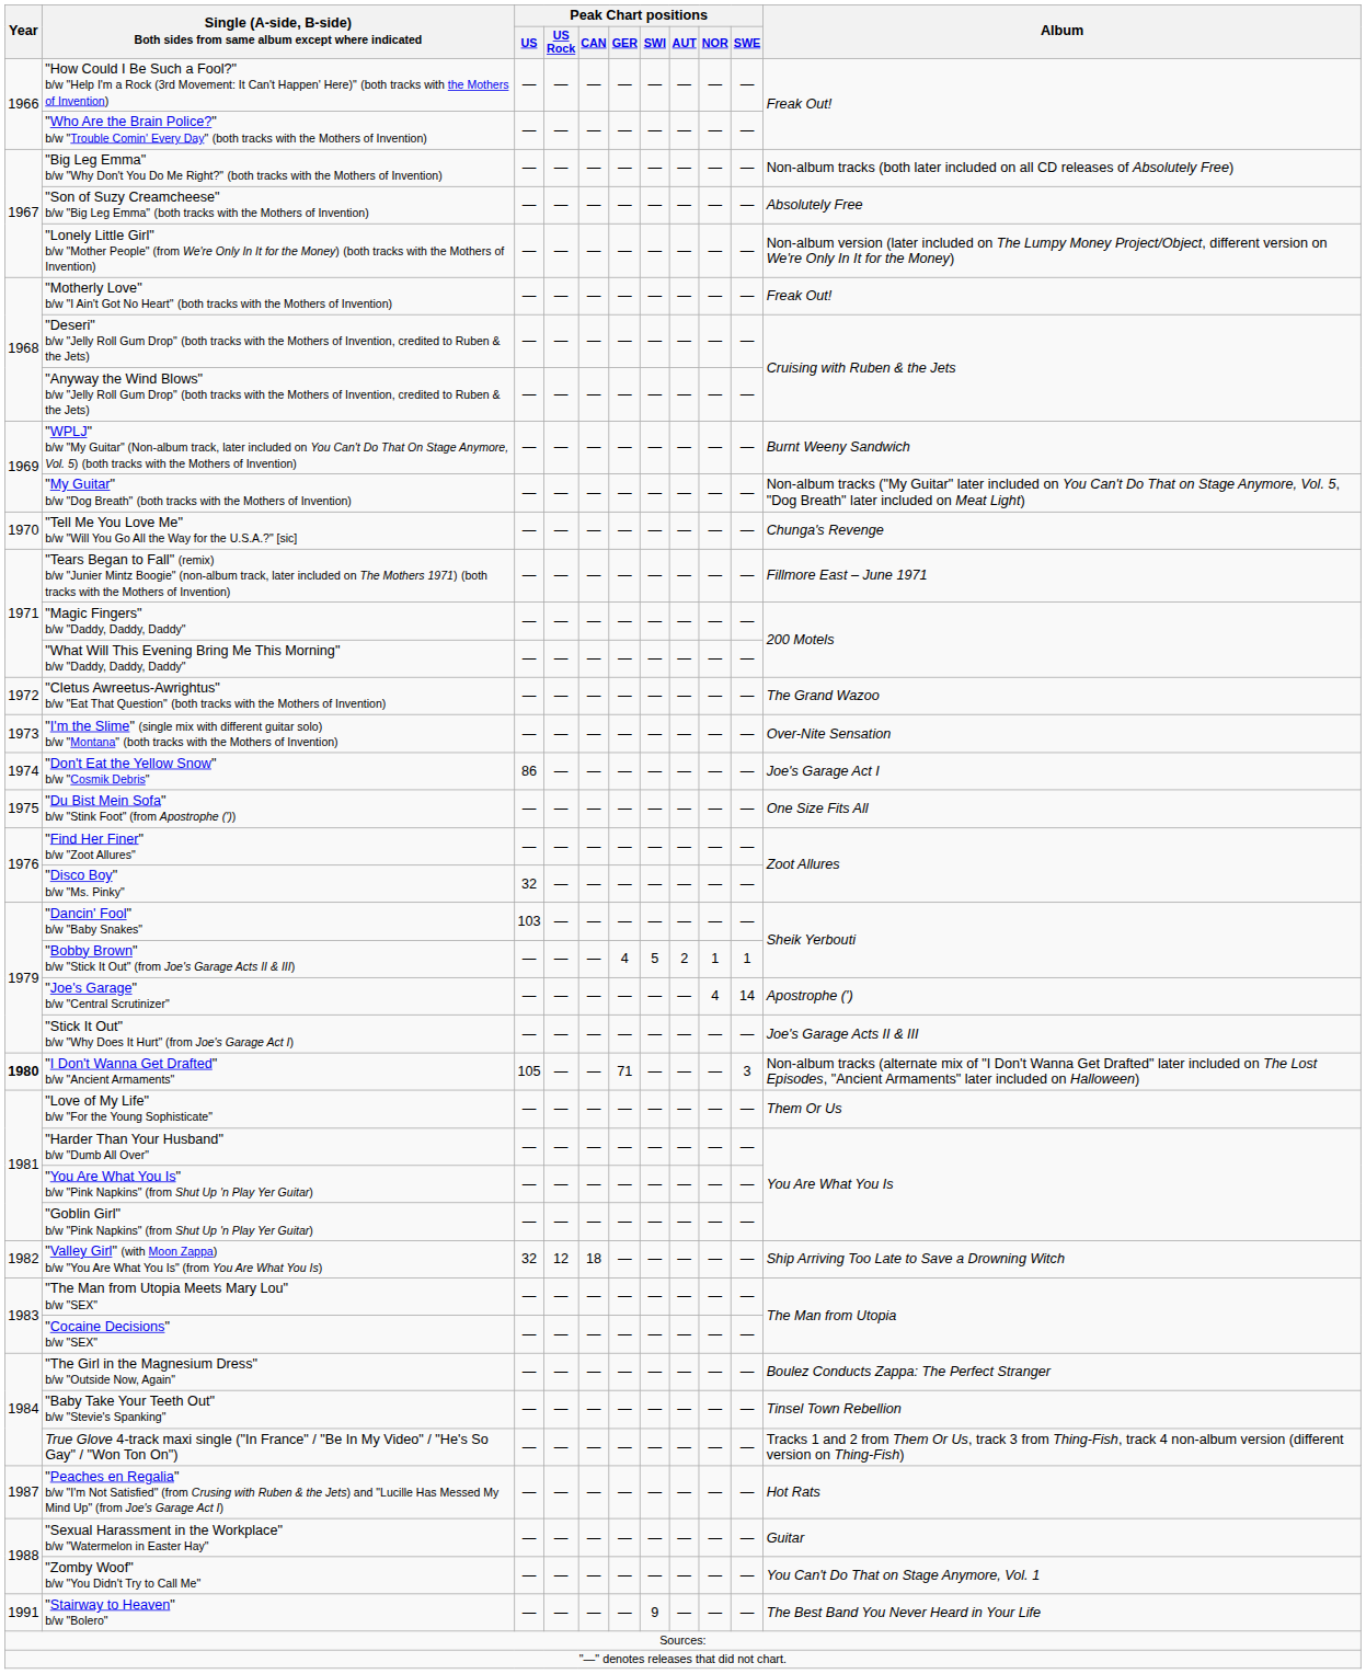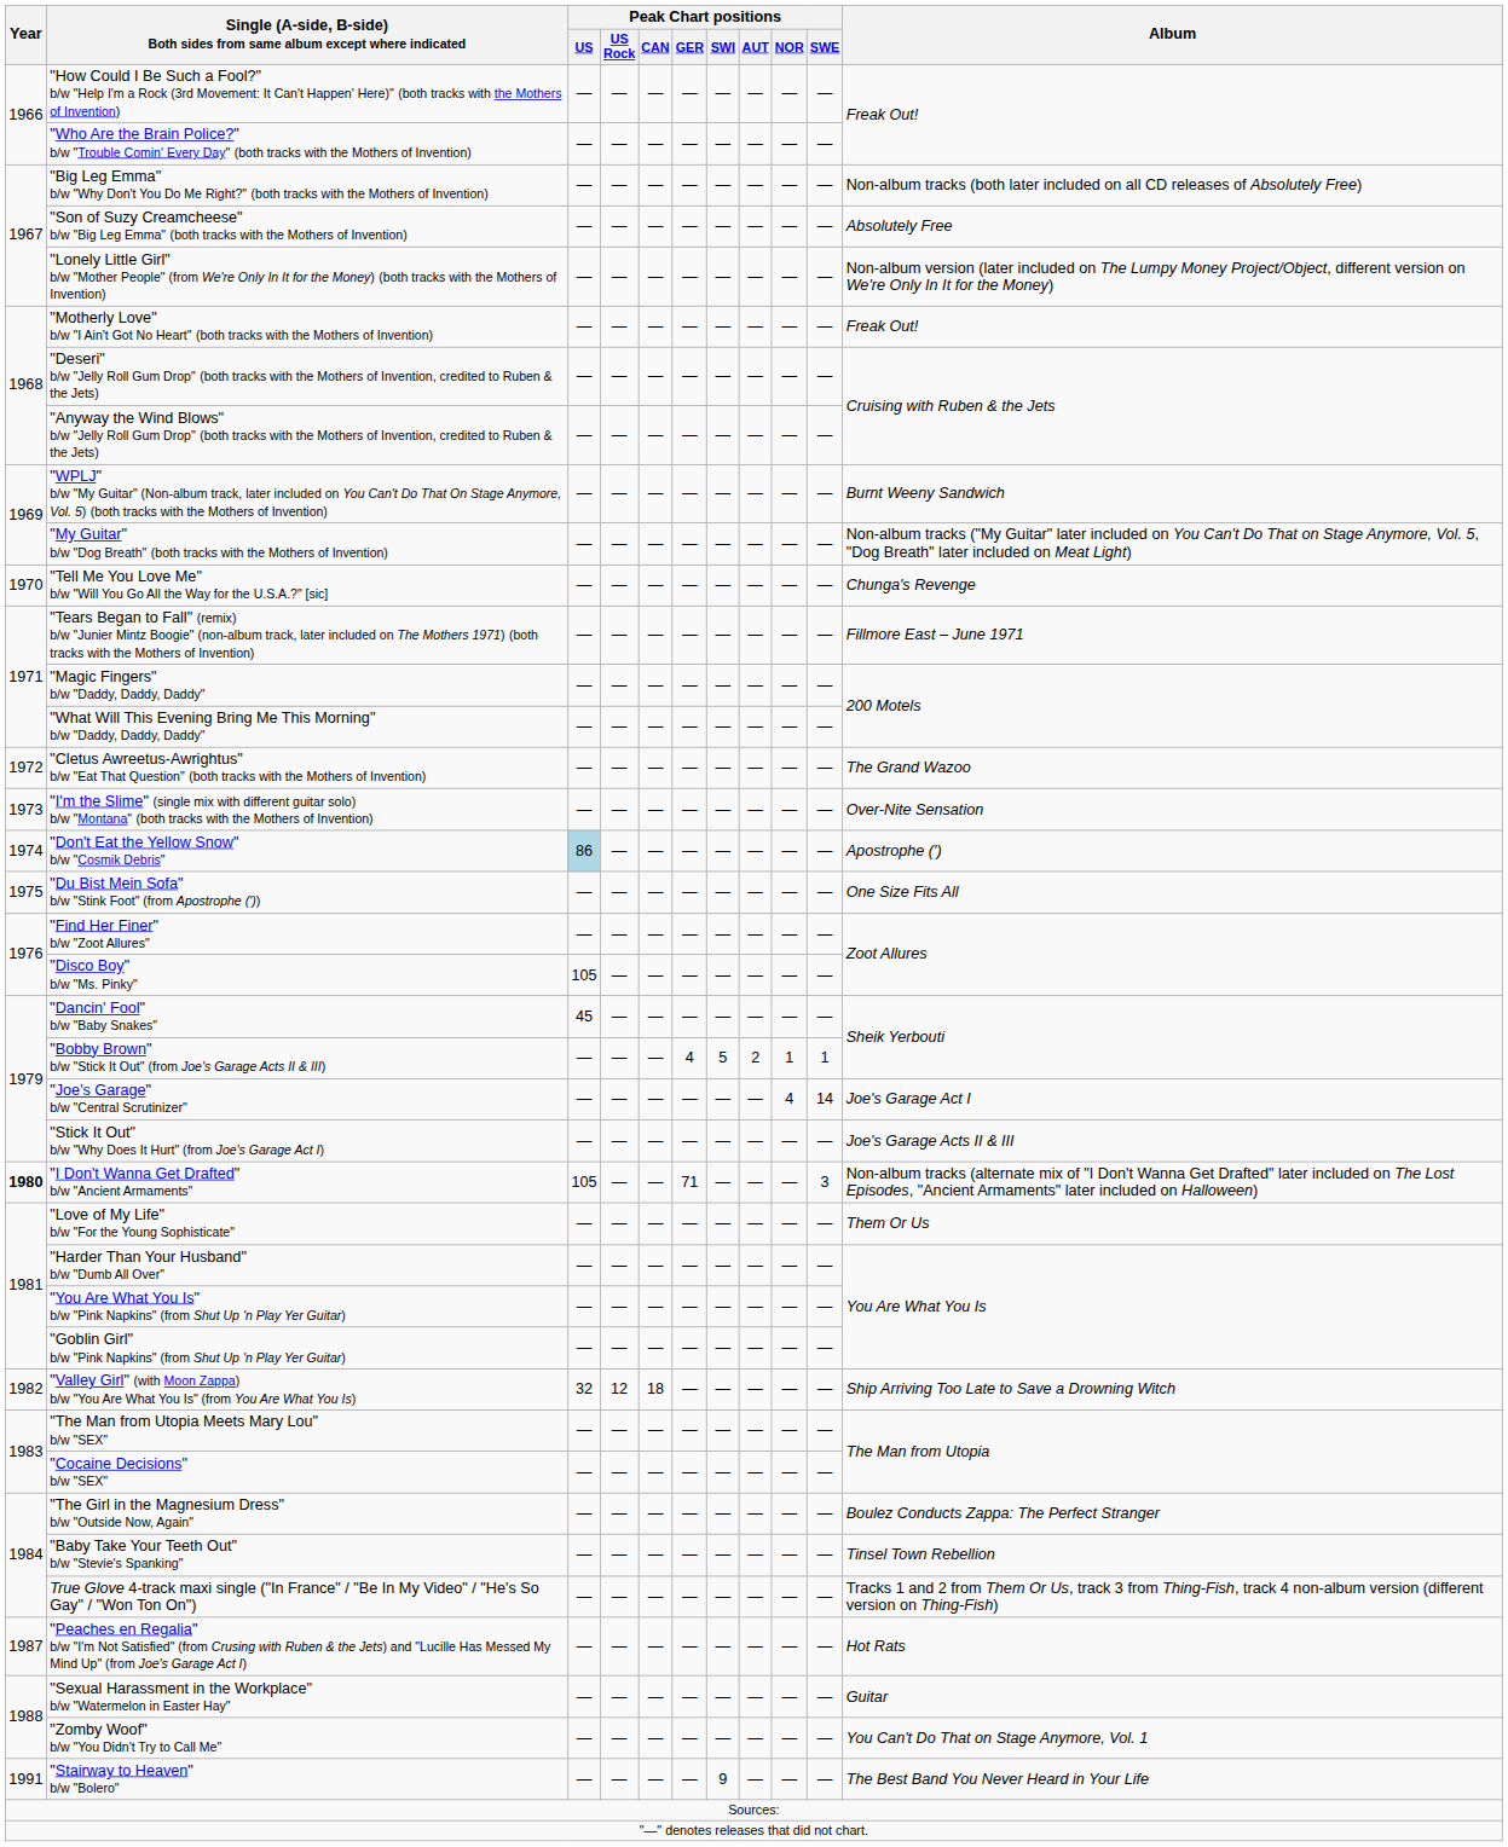 <table class="wikitable">
 <tr>
 <th rowspan=2 style="width:33px;">Year</th>
 <th rowspan=2>Single (A-side, B-side)<br><small>Both sides from same album except where indicated</small></th>
 <th colspan=8>Peak Chart positions</th>
 <th rowspan=2>Album</th>
 </tr>
 <tr>
 <th style="width:2em;font-size:85%"><a href='#'>US</a><br></th>
 <th style="width:2em;font-size:85%"><a href='#'>US Rock</a><br></th>
 <th style="width:2em;font-size:85%"><a href='#'>CAN</a><br></th>
 <th style="width:2em;font-size:85%"><a href='#'>GER</a><br></th>
 <th style="width:2em;font-size:85%"><a href='#'>SWI</a><br></th>
 <th style="width:2em;font-size:85%"><a href='#'>AUT</a><br></th>
 <th style="width:2em;font-size:85%"><a href='#'>NOR</a><br></th>
 <th style="width:2em;font-size:85%"><a href='#'>SWE</a><br></th>
 </tr>
 <tr>
 <td rowspan=2>1966</td>
 <td>"How Could I Be Such a Fool?"<br><small>b/w "Help I'm a Rock (3rd Movement: It Can't Happen' Here)"</small> <small>(both tracks with <a href='#'>the Mothers of Invention</a>)</small></td>
 <td style="text-align:center;">—</td>
 <td style="text-align:center;">—</td>
 <td style="text-align:center;">—</td>
 <td style="text-align:center;">—</td>
 <td style="text-align:center;">—</td>
 <td style="text-align:center;">—</td>
 <td style="text-align:center;">—</td>
 <td style="text-align:center;">—</td>
 <td rowspan=2><em>Freak Out!</em></td>
 </tr>
 <tr>
 <td>"<a href='#'>Who Are the Brain Police?</a>"<br><small>b/w "<a href='#'>Trouble Comin' Every Day</a>"</small> <small>(both tracks with the Mothers of Invention)</small></td>
 <td style="text-align:center;">—</td>
 <td style="text-align:center;">—</td>
 <td style="text-align:center;">—</td>
 <td style="text-align:center;">—</td>
 <td style="text-align:center;">—</td>
 <td style="text-align:center;">—</td>
 <td style="text-align:center;">—</td>
 <td style="text-align:center;">—</td>
 </tr>
 <tr>
 <td rowspan=3>1967</td>
 <td>"Big Leg Emma"<br><small>b/w "Why Don't You Do Me Right?"</small> <small>(both tracks with the Mothers of Invention)</small></td>
 <td style="text-align:center;">—</td>
 <td style="text-align:center;">—</td>
 <td style="text-align:center;">—</td>
 <td style="text-align:center;">—</td>
 <td style="text-align:center;">—</td>
 <td style="text-align:center;">—</td>
 <td style="text-align:center;">—</td>
 <td style="text-align:center;">—</td>
 <td>Non-album tracks (both later included on all CD releases of <em>Absolutely Free</em>)</td>
 </tr>
 <tr>
 <td>"Son of Suzy Creamcheese"<br><small>b/w "Big Leg Emma"</small> <small>(both tracks with the Mothers of Invention)</small></td>
 <td style="text-align:center;">—</td>
 <td style="text-align:center;">—</td>
 <td style="text-align:center;">—</td>
 <td style="text-align:center;">—</td>
 <td style="text-align:center;">—</td>
 <td style="text-align:center;">—</td>
 <td style="text-align:center;">—</td>
 <td style="text-align:center;">—</td>
 <td><em>Absolutely Free</em></td>
 </tr>
 <tr>
 <td>"Lonely Little Girl"<br><small>b/w "Mother People" (from <em>We're Only In It for the Money</em>)</small> <small>(both tracks with the Mothers of Invention)</small></td>
 <td style="text-align:center;">—</td>
 <td style="text-align:center;">—</td>
 <td style="text-align:center;">—</td>
 <td style="text-align:center;">—</td>
 <td style="text-align:center;">—</td>
 <td style="text-align:center;">—</td>
 <td style="text-align:center;">—</td>
 <td style="text-align:center;">—</td>
 <td>Non-album version (later included on <em>The Lumpy Money Project/Object</em>, different version on <em>We're Only In It for the Money</em>)</td>
 </tr>
 <tr>
 <td rowspan=3>1968</td>
 <td>"Motherly Love"<br><small>b/w "I Ain't Got No Heart"</small> <small>(both tracks with the Mothers of Invention)</small></td>
 <td style="text-align:center;">—</td>
 <td style="text-align:center;">—</td>
 <td style="text-align:center;">—</td>
 <td style="text-align:center;">—</td>
 <td style="text-align:center;">—</td>
 <td style="text-align:center;">—</td>
 <td style="text-align:center;">—</td>
 <td style="text-align:center;">—</td>
 <td><em>Freak Out!</em></td>
 </tr>
 <tr>
 <td>"Deseri"<br><small>b/w "Jelly Roll Gum Drop"</small> <small>(both tracks with the Mothers of Invention, credited to Ruben & the Jets)</small></td>
 <td style="text-align:center;">—</td>
 <td style="text-align:center;">—</td>
 <td style="text-align:center;">—</td>
 <td style="text-align:center;">—</td>
 <td style="text-align:center;">—</td>
 <td style="text-align:center;">—</td>
 <td style="text-align:center;">—</td>
 <td style="text-align:center;">—</td>
 <td rowspan=2><em>Cruising with Ruben & the Jets</em></td>
 </tr>
 <tr>
 <td>"Anyway the Wind Blows"<br><small>b/w "Jelly Roll Gum Drop"</small> <small>(both tracks with the Mothers of Invention, credited to Ruben & the Jets)</small></td>
 <td style="text-align:center;">—</td>
 <td style="text-align:center;">—</td>
 <td style="text-align:center;">—</td>
 <td style="text-align:center;">—</td>
 <td style="text-align:center;">—</td>
 <td style="text-align:center;">—</td>
 <td style="text-align:center;">—</td>
 <td style="text-align:center;">—</td>
 </tr>
 <tr>
 <td rowspan=2>1969</td>
 <td>"<a href='#'>WPLJ</a>"<br><small>b/w "My Guitar" (Non-album track, later included on <em>You Can't Do That On Stage Anymore, Vol. 5</em>)</small> <small>(both tracks with the Mothers of Invention)</small></td>
 <td style="text-align:center;">—</td>
 <td style="text-align:center;">—</td>
 <td style="text-align:center;">—</td>
 <td style="text-align:center;">—</td>
 <td style="text-align:center;">—</td>
 <td style="text-align:center;">—</td>
 <td style="text-align:center;">—</td>
 <td style="text-align:center;">—</td>
 <td><em>Burnt Weeny Sandwich</em></td>
 </tr>
 <tr>
 <td>"<a href='#'>My Guitar</a>" <br><small>b/w "Dog Breath"</small> <small>(both tracks with the Mothers of Invention)</small></td>
 <td style="text-align:center;">—</td>
 <td style="text-align:center;">—</td>
 <td style="text-align:center;">—</td>
 <td style="text-align:center;">—</td>
 <td style="text-align:center;">—</td>
 <td style="text-align:center;">—</td>
 <td style="text-align:center;">—</td>
 <td style="text-align:center;">—</td>
 <td>Non-album tracks ("My Guitar" later included on <em>You Can't Do That on Stage Anymore, Vol. 5</em>, "Dog Breath" later included on <em>Meat Light</em>)</td>
 </tr>
 <tr>
 <td rowspan=1>1970</td>
 <td>"Tell Me You Love Me"<br><small>b/w "Will You Go All the Way for the U.S.A.?" [sic]</small></td>
 <td style="text-align:center;">—</td>
 <td style="text-align:center;">—</td>
 <td style="text-align:center;">—</td>
 <td style="text-align:center;">—</td>
 <td style="text-align:center;">—</td>
 <td style="text-align:center;">—</td>
 <td style="text-align:center;">—</td>
 <td style="text-align:center;">—</td>
 <td><em>Chunga's Revenge</em></td>
 </tr>
 <tr>
 <td rowspan=3>1971</td>
 <td>"Tears Began to Fall" <small>(remix)</small><br><small>b/w "Junier Mintz Boogie" (non-album track, later included on <em>The Mothers 1971</em>)</small> <small>(both tracks with the Mothers of Invention)</small></td>
 <td style="text-align:center;">—</td>
 <td style="text-align:center;">—</td>
 <td style="text-align:center;">—</td>
 <td style="text-align:center;">—</td>
 <td style="text-align:center;">—</td>
 <td style="text-align:center;">—</td>
 <td style="text-align:center;">—</td>
 <td style="text-align:center;">—</td>
 <td><em>Fillmore East – June 1971</em></td>
 </tr>
 <tr>
 <td>"Magic Fingers"<br><small>b/w "Daddy, Daddy, Daddy"</small></td>
 <td style="text-align:center;">—</td>
 <td style="text-align:center;">—</td>
 <td style="text-align:center;">—</td>
 <td style="text-align:center;">—</td>
 <td style="text-align:center;">—</td>
 <td style="text-align:center;">—</td>
 <td style="text-align:center;">—</td>
 <td style="text-align:center;">—</td>
 <td rowspan=2><em>200 Motels</em></td>
 </tr>
 <tr>
 <td>"What Will This Evening Bring Me This Morning"<br><small>b/w "Daddy, Daddy, Daddy"</small></td>
 <td style="text-align:center;">—</td>
 <td style="text-align:center;">—</td>
 <td style="text-align:center;">—</td>
 <td style="text-align:center;">—</td>
 <td style="text-align:center;">—</td>
 <td style="text-align:center;">—</td>
 <td style="text-align:center;">—</td>
 <td style="text-align:center;">—</td>
 </tr>
 <tr>
 <td>1972</td>
 <td>"Cletus Awreetus-Awrightus"<br><small>b/w "Eat That Question"</small> <small>(both tracks with the Mothers of Invention)</small></td>
 <td style="text-align:center;">—</td>
 <td style="text-align:center;">—</td>
 <td style="text-align:center;">—</td>
 <td style="text-align:center;">—</td>
 <td style="text-align:center;">—</td>
 <td style="text-align:center;">—</td>
 <td style="text-align:center;">—</td>
 <td style="text-align:center;">—</td>
 <td><em>The Grand Wazoo</em></td>
 </tr>
 <tr>
 <td>1973</td>
 <td>"<a href='#'>I'm the Slime</a>" <small>(single mix with different guitar solo)</small><br><small>b/w "<a href='#'>Montana</a>"</small> <small>(both tracks with the Mothers of Invention)</small></td>
 <td style="text-align:center;">—</td>
 <td style="text-align:center;">—</td>
 <td style="text-align:center;">—</td>
 <td style="text-align:center;">—</td>
 <td style="text-align:center;">—</td>
 <td style="text-align:center;">—</td>
 <td style="text-align:center;">—</td>
 <td style="text-align:center;">—</td>
 <td><em>Over-Nite Sensation</em></td>
 </tr>
 <tr>
 <td>1974</td>
 <td>"<a href='#'>Don't Eat the Yellow Snow</a>"<br><small>b/w "<a href='#'>Cosmik Debris</a>"</small></td>
-<td style="text-align:center;">86</td>
+<td style="background: lightblue; text-align:center;">86</td>
 <td style="text-align:center;">—</td>
 <td style="text-align:center;">—</td>
 <td style="text-align:center;">—</td>
 <td style="text-align:center;">—</td>
 <td style="text-align:center;">—</td>
 <td style="text-align:center;">—</td>
 <td style="text-align:center;">—</td>
-<td><em>Joe's Garage Act I</em></td>
+<td><em>Apostrophe (')</em></td>
 </tr>
 <tr>
 <td>1975</td>
 <td>"<a href='#'>Du Bist Mein Sofa</a>"<br><small>b/w "Stink Foot" (from <em>Apostrophe (')</em>)</small></td>
 <td style="text-align:center;">—</td>
 <td style="text-align:center;">—</td>
 <td style="text-align:center;">—</td>
 <td style="text-align:center;">—</td>
 <td style="text-align:center;">—</td>
 <td style="text-align:center;">—</td>
 <td style="text-align:center;">—</td>
 <td style="text-align:center;">—</td>
 <td><em>One Size Fits All</em></td>
 </tr>
 <tr>
 <td rowspan=2>1976</td>
 <td>"<a href='#'>Find Her Finer</a>"<br><small>b/w "Zoot Allures"</small></td>
 <td style="text-align:center;">—</td>
 <td style="text-align:center;">—</td>
 <td style="text-align:center;">—</td>
 <td style="text-align:center;">—</td>
 <td style="text-align:center;">—</td>
 <td style="text-align:center;">—</td>
 <td style="text-align:center;">—</td>
 <td style="text-align:center;">—</td>
 <td rowspan=2><em>Zoot Allures</em></td>
 </tr>
 <tr>
 <td>"<a href='#'>Disco Boy</a>"<br><small>b/w "Ms. Pinky"</small></td>
-<td style="text-align:center;">32</td>
+<td style="text-align:center;">105</td>
 <td style="text-align:center;">—</td>
 <td style="text-align:center;">—</td>
 <td style="text-align:center;">—</td>
 <td style="text-align:center;">—</td>
 <td style="text-align:center;">—</td>
 <td style="text-align:center;">—</td>
 <td style="text-align:center;">—</td>
 </tr>
 <tr>
 <td rowspan=4>1979</td>
 <td>"<a href='#'>Dancin' Fool</a>"<br><small>b/w "Baby Snakes"</small></td>
-<td style="text-align:center;">103</td>
+<td style="text-align:center;">45</td>
 <td style="text-align:center;">—</td>
 <td style="text-align:center;">—</td>
 <td style="text-align:center;">—</td>
 <td style="text-align:center;">—</td>
 <td style="text-align:center;">—</td>
 <td style="text-align:center;">—</td>
 <td style="text-align:center;">—</td>
 <td rowspan=2><em>Sheik Yerbouti</em></td>
 </tr>
 <tr>
 <td>"<a href='#'>Bobby Brown</a>"<br><small>b/w "Stick It Out" (from <em>Joe's Garage Acts II & III</em>)</small></td>
 <td style="text-align:center;">—</td>
 <td style="text-align:center;">—</td>
 <td style="text-align:center;">—</td>
 <td style="text-align:center;">4</td>
 <td style="text-align:center;">5</td>
 <td style="text-align:center;">2</td>
 <td style="text-align:center;">1</td>
 <td style="text-align:center;">1</td>
 </tr>
 <tr>
 <td>"<a href='#'>Joe's Garage</a>"<br><small>b/w "Central Scrutinizer"</small></td>
 <td style="text-align:center;">—</td>
 <td style="text-align:center;">—</td>
 <td style="text-align:center;">—</td>
 <td style="text-align:center;">—</td>
 <td style="text-align:center;">—</td>
 <td style="text-align:center;">—</td>
 <td style="text-align:center;">4</td>
 <td style="text-align:center;">14</td>
-<td><em>Apostrophe (')</em></td>
+<td><em>Joe's Garage Act I</em></td>
 </tr>
 <tr>
 <td>"Stick It Out"<br><small>b/w "Why Does It Hurt" (from <em>Joe's Garage Act I</em>)</small></td>
 <td style="text-align:center;">—</td>
 <td style="text-align:center;">—</td>
 <td style="text-align:center;">—</td>
 <td style="text-align:center;">—</td>
 <td style="text-align:center;">—</td>
 <td style="text-align:center;">—</td>
 <td style="text-align:center;">—</td>
 <td style="text-align:center;">—</td>
 <td><em>Joe's Garage Acts II & III</em></td>
 </tr>
 <tr>
 <td><strong>1980</strong></td>
 <td>"<a href='#'>I Don't Wanna Get Drafted</a>"<br><small>b/w "Ancient Armaments"</small></td>
 <td style="text-align:center;">105</td>
 <td style="text-align:center;">—</td>
 <td style="text-align:center;">—</td>
 <td style="text-align:center;">71</td>
 <td style="text-align:center;">—</td>
 <td style="text-align:center;">—</td>
 <td style="text-align:center;">—</td>
 <td style="text-align:center;">3</td>
 <td>Non-album tracks (alternate mix of "I Don't Wanna Get Drafted" later included on <em>The Lost Episodes</em>, "Ancient Armaments" later included on <em>Halloween</em>)</td>
 </tr>
 <tr>
 <td rowspan=4>1981</td>
 <td>"Love of My Life"<br><small>b/w "For the Young Sophisticate"</small></td>
 <td style="text-align:center;">—</td>
 <td style="text-align:center;">—</td>
 <td style="text-align:center;">—</td>
 <td style="text-align:center;">—</td>
 <td style="text-align:center;">—</td>
 <td style="text-align:center;">—</td>
 <td style="text-align:center;">—</td>
 <td style="text-align:center;">—</td>
 <td><em>Them Or Us</em></td>
 </tr>
 <tr>
 <td>"Harder Than Your Husband"<br><small>b/w "Dumb All Over"</small></td>
 <td style="text-align:center;">—</td>
 <td style="text-align:center;">—</td>
 <td style="text-align:center;">—</td>
 <td style="text-align:center;">—</td>
 <td style="text-align:center;">—</td>
 <td style="text-align:center;">—</td>
 <td style="text-align:center;">—</td>
 <td style="text-align:center;">—</td>
 <td rowspan=3><em>You Are What You Is</em></td>
 </tr>
 <tr>
 <td>"<a href='#'>You Are What You Is</a>"<br><small>b/w "Pink Napkins" (from <em>Shut Up 'n Play Yer Guitar</em>)</small></td>
 <td style="text-align:center;">—</td>
 <td style="text-align:center;">—</td>
 <td style="text-align:center;">—</td>
 <td style="text-align:center;">—</td>
 <td style="text-align:center;">—</td>
 <td style="text-align:center;">—</td>
 <td style="text-align:center;">—</td>
 <td style="text-align:center;">—</td>
 </tr>
 <tr>
 <td>"Goblin Girl"<br><small>b/w "Pink Napkins" (from <em>Shut Up 'n Play Yer Guitar</em>)</small></td>
 <td style="text-align:center;">—</td>
 <td style="text-align:center;">—</td>
 <td style="text-align:center;">—</td>
 <td style="text-align:center;">—</td>
 <td style="text-align:center;">—</td>
 <td style="text-align:center;">—</td>
 <td style="text-align:center;">—</td>
 <td style="text-align:center;">—</td>
 </tr>
 <tr>
 <td>1982</td>
 <td>"<a href='#'>Valley Girl</a>" <small>(with <a href='#'>Moon Zappa</a>)</small><br><small>b/w "You Are What You Is" (from <em>You Are What You Is</em>)</small></td>
 <td style="text-align:center;">32</td>
 <td style="text-align:center;">12</td>
 <td style="text-align:center;">18</td>
 <td style="text-align:center;">—</td>
 <td style="text-align:center;">—</td>
 <td style="text-align:center;">—</td>
 <td style="text-align:center;">—</td>
 <td style="text-align:center;">—</td>
 <td><em>Ship Arriving Too Late to Save a Drowning Witch</em></td>
 </tr>
 <tr>
 <td rowspan=2>1983</td>
 <td>"The Man from Utopia Meets Mary Lou"<br><small>b/w "SEX"</small></td>
 <td style="text-align:center;">—</td>
 <td style="text-align:center;">—</td>
 <td style="text-align:center;">—</td>
 <td style="text-align:center;">—</td>
 <td style="text-align:center;">—</td>
 <td style="text-align:center;">—</td>
 <td style="text-align:center;">—</td>
 <td style="text-align:center;">—</td>
 <td rowspan=2><em>The Man from Utopia</em></td>
 </tr>
 <tr>
 <td>"<a href='#'>Cocaine Decisions</a>"<br><small>b/w "SEX"</small></td>
 <td style="text-align:center;">—</td>
 <td style="text-align:center;">—</td>
 <td style="text-align:center;">—</td>
 <td style="text-align:center;">—</td>
 <td style="text-align:center;">—</td>
 <td style="text-align:center;">—</td>
 <td style="text-align:center;">—</td>
 <td style="text-align:center;">—</td>
 </tr>
 <tr>
 <td rowspan=3>1984</td>
 <td>"The Girl in the Magnesium Dress"<br><small>b/w "Outside Now, Again"</small></td>
 <td style="text-align:center;">—</td>
 <td style="text-align:center;">—</td>
 <td style="text-align:center;">—</td>
 <td style="text-align:center;">—</td>
 <td style="text-align:center;">—</td>
 <td style="text-align:center;">—</td>
 <td style="text-align:center;">—</td>
 <td style="text-align:center;">—</td>
 <td><em>Boulez Conducts Zappa: The Perfect Stranger</em></td>
 </tr>
 <tr>
 <td>"Baby Take Your Teeth Out"<br><small>b/w "Stevie's Spanking"</small></td>
 <td style="text-align:center;">—</td>
 <td style="text-align:center;">—</td>
 <td style="text-align:center;">—</td>
 <td style="text-align:center;">—</td>
 <td style="text-align:center;">—</td>
 <td style="text-align:center;">—</td>
 <td style="text-align:center;">—</td>
 <td style="text-align:center;">—</td>
 <td><em>Tinsel Town Rebellion</em></td>
 </tr>
 <tr>
 <td><em>True Glove</em> 4-track maxi single ("In France" / "Be In My Video" / "He's So Gay" / "Won Ton On")</td>
 <td style="text-align:center;">—</td>
 <td style="text-align:center;">—</td>
 <td style="text-align:center;">—</td>
 <td style="text-align:center;">—</td>
 <td style="text-align:center;">—</td>
 <td style="text-align:center;">—</td>
 <td style="text-align:center;">—</td>
 <td style="text-align:center;">—</td>
 <td>Tracks 1 and 2 from <em>Them Or Us</em>, track 3 from <em>Thing-Fish</em>, track 4 non-album version (different version on <em>Thing-Fish</em>)</td>
 </tr>
 <tr>
 <td rowspan=1>1987</td>
 <td>"<a href='#'>Peaches en Regalia</a>"<br><small>b/w "I'm Not Satisfied" (from <em>Crusing with Ruben & the Jets</em>) and "Lucille Has Messed My Mind Up" (from <em>Joe's Garage Act I</em>)</small></td>
 <td style="text-align:center;">—</td>
 <td style="text-align:center;">—</td>
 <td style="text-align:center;">—</td>
 <td style="text-align:center;">—</td>
 <td style="text-align:center;">—</td>
 <td style="text-align:center;">—</td>
 <td style="text-align:center;">—</td>
 <td style="text-align:center;">—</td>
 <td><em>Hot Rats</em></td>
 </tr>
 <tr>
 <td rowspan=2>1988</td>
 <td>"Sexual Harassment in the Workplace"<br><small>b/w "Watermelon in Easter Hay"</small></td>
 <td style="text-align:center;">—</td>
 <td style="text-align:center;">—</td>
 <td style="text-align:center;">—</td>
 <td style="text-align:center;">—</td>
 <td style="text-align:center;">—</td>
 <td style="text-align:center;">—</td>
 <td style="text-align:center;">—</td>
 <td style="text-align:center;">—</td>
 <td><em>Guitar</em></td>
 </tr>
 <tr>
 <td>"Zomby Woof"<br><small>b/w "You Didn't Try to Call Me"</small></td>
 <td style="text-align:center;">—</td>
 <td style="text-align:center;">—</td>
 <td style="text-align:center;">—</td>
 <td style="text-align:center;">—</td>
 <td style="text-align:center;">—</td>
 <td style="text-align:center;">—</td>
 <td style="text-align:center;">—</td>
 <td style="text-align:center;">—</td>
 <td><em>You Can't Do That on Stage Anymore, Vol. 1</em></td>
 </tr>
 <tr>
 <td>1991</td>
 <td>"<a href='#'>Stairway to Heaven</a>"<br><small>b/w "Bolero"</small></td>
 <td style="text-align:center;">—</td>
 <td style="text-align:center;">—</td>
 <td style="text-align:center;">—</td>
 <td style="text-align:center;">—</td>
 <td style="text-align:center;">9</td>
 <td style="text-align:center;">—</td>
 <td style="text-align:center;">—</td>
 <td style="text-align:center;">—</td>
 <td><em>The Best Band You Never Heard in Your Life</em></td>
 </tr>
 <tr>
 <td colspan=11 style="text-align:center; font-size:85%;">Sources:</td>
 </tr>
 <tr>
 <td colspan=11 style="text-align:center; font-size:85%;">"—" denotes releases that did not chart.</td>
 </tr>
 </table>
